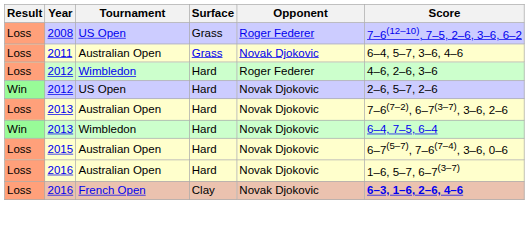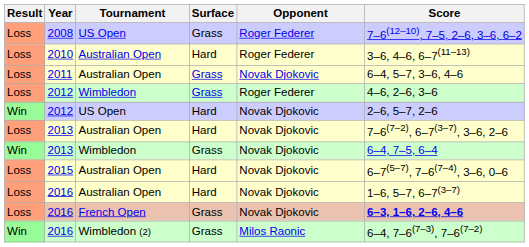 <table class="sortable wikitable">
 <tr>
 <th>Result</th>
 <th>Year</th>
 <th width=150>Tournament</th>
 <th>Surface</th>
 <th width=170>Opponent</th>
 <th class="unsortable">Score</th>
 </tr>
 <tr style="background:#ccf;">
 <td bgcolor=FFA07A>Loss</td>
 <td><a href='#'>2008</a></td>
 <td><a href='#'>US Open</a></td>
 <td>Grass</td>
 <td> <a href='#'>Roger Federer</a></td>
 <td><a href='#'>7–6<sup>(12–10)</sup>, 7–5, 2–6, 3–6, 6–2</a></td>
 </tr>
 <tr style="background:#ffc;">
 <td bgcolor=FFA07A>Loss</td>
+<td><a href='#'>2010</a></td>
+<td><a href='#'>Australian Open</a></td>
+<td>Hard</td>
+<td> Roger Federer</td>
+<td>3–6, 4–6, 6–7<sup>(11–13)</sup></td>
+</tr>
+<tr style="background:#ffc;">
+<td bgcolor=FFA07A>Loss</td>
 <td><a href='#'>2011</a></td>
 <td>Australian Open</td>
 <td><a href='#'>Grass</a></td>
 <td> <a href='#'>Novak Djokovic</a></td>
 <td>6–4, 5–7, 3–6, 4–6</td>
 </tr>
 <tr style="background:#cfc;">
 <td bgcolor=FFA07A>Loss</td>
 <td><a href='#'>2012</a></td>
 <td><a href='#'>Wimbledon</a></td>
-<td>Hard</td>
+<td><a href='#'>Grass</a></td>
 <td> Roger Federer</td>
 <td>4–6, 2–6, 3–6</td>
 </tr>
 <tr style="background:#ccf;">
 <td bgcolor=98FB98>Win</td>
 <td><a href='#'>2012</a></td>
 <td>US Open</td>
 <td>Hard</td>
 <td> Novak Djokovic</td>
 <td>2–6, 5–7, 2–6</td>
 </tr>
 <tr style="background:#ffc;">
 <td bgcolor=FFA07A>Loss</td>
 <td><a href='#'>2013</a></td>
 <td>Australian Open</td>
 <td>Hard</td>
 <td> Novak Djokovic</td>
 <td>7–6<sup>(7–2)</sup>, 6–7<sup>(3–7)</sup>, 3–6, 2–6</td>
 </tr>
 <tr style="background:#cfc;">
 <td bgcolor=98FB98>Win</td>
 <td><a href='#'>2013</a></td>
 <td>Wimbledon</td>
-<td>Hard</td>
+<td>Grass</td>
 <td> Novak Djokovic</td>
 <td><a href='#'>6–4, 7–5, 6–4</a></td>
 </tr>
 <tr style="background:#ffc;">
 <td bgcolor=FFA07A>Loss</td>
 <td><a href='#'>2015</a></td>
 <td>Australian Open</td>
 <td>Hard</td>
 <td> Novak Djokovic</td>
 <td>6–7<sup>(5–7)</sup>, 7–6<sup>(7–4)</sup>, 3–6, 0–6</td>
 </tr>
 <tr style="background:#ffc;">
 <td bgcolor=FFA07A>Loss</td>
 <td><a href='#'>2016</a></td>
 <td>Australian Open</td>
 <td>Hard</td>
 <td> Novak Djokovic</td>
 <td>1–6, 5–7, 6–7<sup>(3–7)</sup></td>
 </tr>
 <tr style="background:#ebc2af;">
 <td bgcolor=FFA07A>Loss</td>
 <td><a href='#'>2016</a></td>
 <td><a href='#'>French Open</a></td>
-<td>Clay</td>
+<td>Grass</td>
 <td> Novak Djokovic</td>
 <td><strong><a href='#'>6–3, 1–6, 2–6, 4–6</a></strong></td>
 </tr>
+<tr style="background:#cfc;">
+<td bgcolor=98FB98>Win</td>
+<td><a href='#'>2016</a></td>
+<td>Wimbledon <small>(2)</small></td>
+<td>Grass</td>
+<td> <a href='#'>Milos Raonic</a></td>
+<td>6–4, 7–6<sup>(7–3)</sup>, 7–6<sup>(7–2)</sup></td>
+</tr>
 </table>
